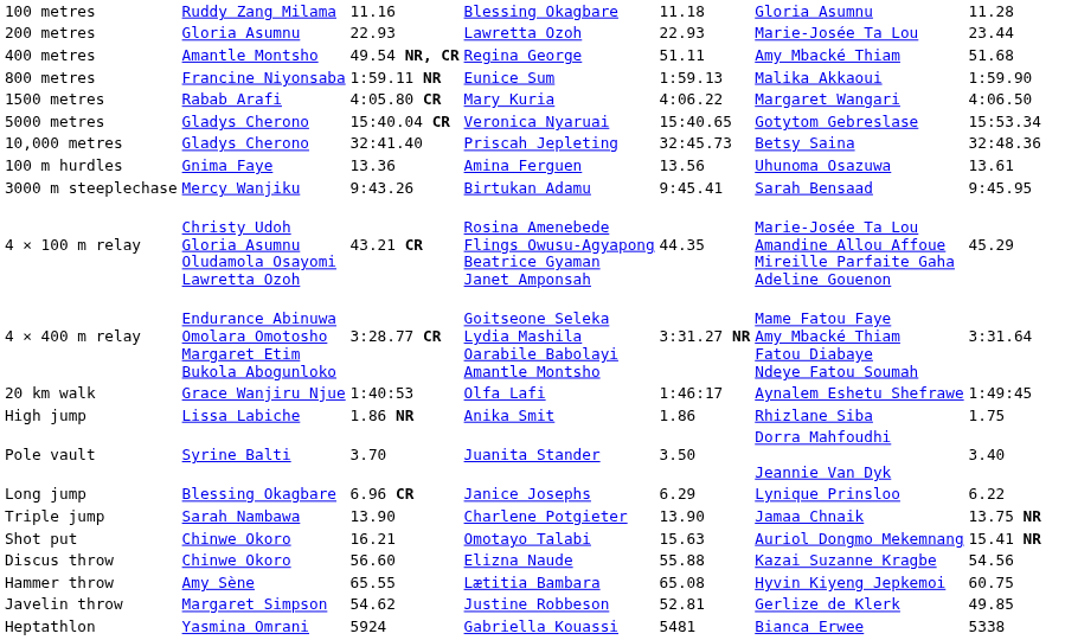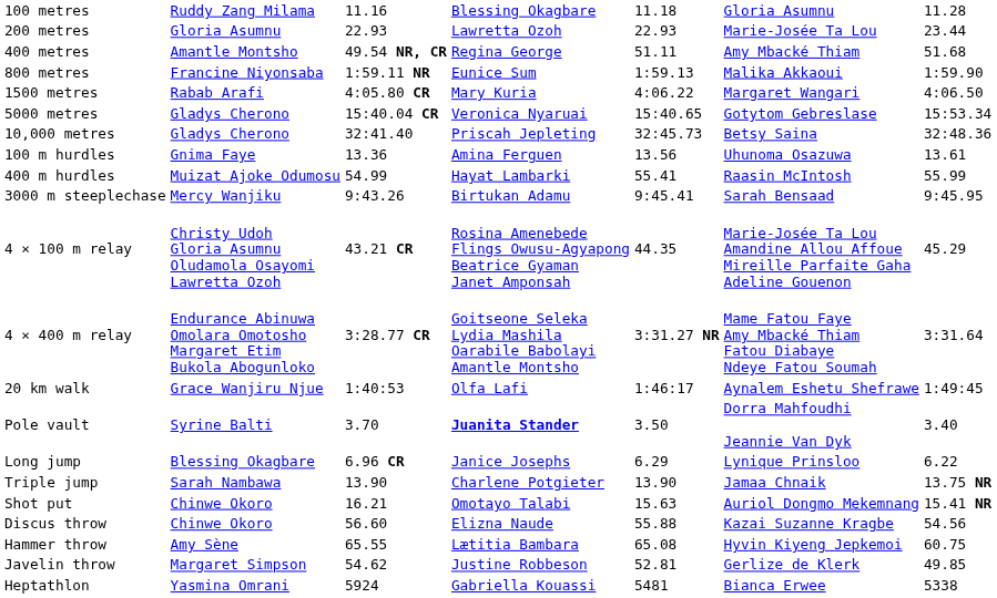 <table>
 <tr>
 <td>100 metres <br></td>
 <td><a href='#'>Ruddy Zang Milama</a> <br> <em></em></td>
 <td>11.16</td>
 <td><a href='#'>Blessing Okagbare</a> <br> <em></em></td>
 <td>11.18</td>
 <td><a href='#'>Gloria Asumnu</a> <br> <em></em></td>
 <td>11.28</td>
 </tr>
 <tr>
 <td>200 metres <br></td>
 <td><a href='#'>Gloria Asumnu</a> <br> <em></em></td>
 <td>22.93</td>
 <td><a href='#'>Lawretta Ozoh</a> <br> <em></em></td>
 <td>22.93</td>
 <td><a href='#'>Marie-Josée Ta Lou</a> <br> <em></em></td>
 <td>23.44</td>
 </tr>
 <tr>
 <td>400 metres <br></td>
 <td><a href='#'>Amantle Montsho</a> <br> <em></em></td>
 <td>49.54 <strong>NR, CR</strong></td>
 <td><a href='#'>Regina George</a> <br> <em></em></td>
 <td>51.11</td>
 <td><a href='#'>Amy Mbacké Thiam</a> <br> <em></em></td>
 <td>51.68</td>
 </tr>
 <tr>
 <td>800 metres <br></td>
 <td><a href='#'>Francine Niyonsaba</a> <br> <em></em></td>
 <td>1:59.11 <strong>NR</strong></td>
 <td><a href='#'>Eunice Sum</a> <br> <em></em></td>
 <td>1:59.13</td>
 <td><a href='#'>Malika Akkaoui</a> <br> <em></em></td>
 <td>1:59.90</td>
 </tr>
 <tr>
 <td>1500 metres <br></td>
 <td><a href='#'>Rabab Arafi</a> <br> <em></em></td>
 <td>4:05.80 <strong>CR</strong></td>
 <td><a href='#'>Mary Kuria</a> <br> <em></em></td>
 <td>4:06.22</td>
 <td><a href='#'>Margaret Wangari</a> <br> <em></em></td>
 <td>4:06.50</td>
 </tr>
 <tr>
 <td>5000 metres <br></td>
 <td><a href='#'>Gladys Cherono</a> <br> <em></em></td>
 <td>15:40.04 <strong>CR</strong></td>
 <td><a href='#'>Veronica Nyaruai</a> <br> <em></em></td>
 <td>15:40.65</td>
 <td><a href='#'>Gotytom Gebreslase</a> <br> <em></em></td>
 <td>15:53.34</td>
 </tr>
 <tr>
 <td>10,000 metres <br></td>
 <td><a href='#'>Gladys Cherono</a> <br> <em></em></td>
 <td>32:41.40</td>
 <td><a href='#'>Priscah Jepleting</a> <br> <em></em></td>
 <td>32:45.73</td>
 <td><a href='#'>Betsy Saina</a> <br> <em></em></td>
 <td>32:48.36</td>
 </tr>
 <tr>
 <td>100 m hurdles <br></td>
 <td><a href='#'>Gnima Faye</a> <br> <em></em></td>
 <td>13.36</td>
 <td><a href='#'>Amina Ferguen</a> <br> <em></em></td>
 <td>13.56</td>
 <td><a href='#'>Uhunoma Osazuwa</a> <br> <em></em></td>
 <td>13.61</td>
 </tr>
 <tr>
+<td>400 m hurdles <br></td>
+<td><a href='#'>Muizat Ajoke Odumosu</a> <br> <em></em></td>
+<td>54.99</td>
+<td><a href='#'>Hayat Lambarki</a> <br> <em></em></td>
+<td>55.41</td>
+<td><a href='#'>Raasin McIntosh</a> <br> <em></em></td>
+<td>55.99</td>
+</tr>
+<tr>
 <td>3000 m steeplechase <br></td>
 <td><a href='#'>Mercy Wanjiku</a> <br> <em></em></td>
 <td>9:43.26</td>
 <td><a href='#'>Birtukan Adamu</a> <br> <em></em></td>
 <td>9:45.41</td>
 <td><a href='#'>Sarah Bensaad</a> <br> <em></em></td>
 <td>9:45.95</td>
 </tr>
 <tr>
 <td>4 × 100 m relay <br></td>
 <td><em></em> <br><a href='#'>Christy Udoh</a><br><a href='#'>Gloria Asumnu</a><br><a href='#'>Oludamola Osayomi</a><br><a href='#'>Lawretta Ozoh</a></td>
 <td>43.21 <strong>CR</strong></td>
 <td><em></em> <br><a href='#'>Rosina Amenebede</a><br><a href='#'>Flings Owusu-Agyapong</a><br><a href='#'>Beatrice Gyaman</a><br><a href='#'>Janet Amponsah</a></td>
 <td>44.35</td>
 <td><em></em><br><a href='#'>Marie-Josée Ta Lou</a><br><a href='#'>Amandine Allou Affoue</a><br><a href='#'>Mireille Parfaite Gaha</a><br><a href='#'>Adeline Gouenon</a></td>
 <td>45.29</td>
 </tr>
 <tr>
 <td>4 × 400 m relay <br></td>
 <td><em></em> <br><a href='#'>Endurance Abinuwa</a><br><a href='#'>Omolara Omotosho</a><br><a href='#'>Margaret Etim</a><br><a href='#'>Bukola Abogunloko</a></td>
 <td>3:28.77 <strong>CR</strong></td>
 <td><em></em> <br><a href='#'>Goitseone Seleka</a><br><a href='#'>Lydia Mashila</a><br><a href='#'>Oarabile Babolayi</a><br><a href='#'>Amantle Montsho</a></td>
 <td>3:31.27 <strong>NR</strong></td>
 <td><em></em><br><a href='#'>Mame Fatou Faye</a><br><a href='#'>Amy Mbacké Thiam</a><br><a href='#'>Fatou Diabaye</a><br><a href='#'>Ndeye Fatou Soumah</a></td>
 <td>3:31.64</td>
 </tr>
 <tr>
 <td>20 km walk <br></td>
 <td><a href='#'>Grace Wanjiru Njue</a> <br> <em></em></td>
 <td>1:40:53</td>
 <td><a href='#'>Olfa Lafi</a> <br> <em></em></td>
 <td>1:46:17</td>
 <td><a href='#'>Aynalem Eshetu Shefrawe</a> <br> <em></em></td>
 <td>1:49:45</td>
 </tr>
 <tr>
-<td>High jump <br></td>
-<td><a href='#'>Lissa Labiche</a> <br> <em></em></td>
-<td>1.86 <strong>NR</strong></td>
-<td><a href='#'>Anika Smit</a> <br> <em></em></td>
-<td>1.86</td>
-<td><a href='#'>Rhizlane Siba</a> <br> <em></em></td>
-<td>1.75</td>
-</tr>
-<tr>
 <td>Pole vault <br></td>
 <td><a href='#'>Syrine Balti</a> <br> <em></em></td>
 <td>3.70</td>
-<td><a href='#'>Juanita Stander</a> <br> <em></em></td>
+<td><strong><a href='#'>Juanita Stander</a> <br> <em></em></strong></td>
 <td>3.50</td>
 <td><a href='#'>Dorra Mahfoudhi</a><br> <em></em> <br> <a href='#'>Jeannie Van Dyk</a> <br><em></em></td>
 <td>3.40</td>
 </tr>
 <tr>
 <td>Long jump <br></td>
 <td><a href='#'>Blessing Okagbare</a> <br> <em></em></td>
 <td>6.96 <strong>CR</strong></td>
 <td><a href='#'>Janice Josephs</a> <br> <em></em></td>
 <td>6.29</td>
 <td><a href='#'>Lynique Prinsloo</a> <br> <em></em></td>
 <td>6.22</td>
 </tr>
 <tr>
 <td>Triple jump <br></td>
 <td><a href='#'>Sarah Nambawa</a> <br> <em></em></td>
 <td>13.90</td>
 <td><a href='#'>Charlene Potgieter</a> <br> <em></em></td>
 <td>13.90</td>
 <td><a href='#'>Jamaa Chnaik</a> <br> <em></em></td>
 <td>13.75 <strong>NR</strong></td>
 </tr>
 <tr>
 <td>Shot put <br></td>
 <td><a href='#'>Chinwe Okoro</a> <br> <em></em></td>
 <td>16.21</td>
 <td><a href='#'>Omotayo Talabi</a> <br> <em></em></td>
 <td>15.63</td>
 <td><a href='#'>Auriol Dongmo Mekemnang</a> <br> <em></em></td>
 <td>15.41 <strong>NR</strong></td>
 </tr>
 <tr>
 <td>Discus throw <br></td>
 <td><a href='#'>Chinwe Okoro</a> <br> <em></em></td>
 <td>56.60</td>
 <td><a href='#'>Elizna Naude</a> <br> <em></em></td>
 <td>55.88</td>
 <td><a href='#'>Kazai Suzanne Kragbe</a> <br> <em></em></td>
 <td>54.56</td>
 </tr>
 <tr>
 <td>Hammer throw <br></td>
 <td><a href='#'>Amy Sène</a> <br> <em></em></td>
 <td>65.55</td>
 <td><a href='#'>Lætitia Bambara</a> <br> <em></em></td>
 <td>65.08</td>
 <td><a href='#'>Hyvin Kiyeng Jepkemoi</a> <br> <em></em></td>
 <td>60.75</td>
 </tr>
 <tr>
 <td>Javelin throw <br></td>
 <td><a href='#'>Margaret Simpson</a> <br> <em></em></td>
 <td>54.62</td>
 <td><a href='#'>Justine Robbeson</a> <br> <em></em></td>
 <td>52.81</td>
 <td><a href='#'>Gerlize de Klerk</a> <br> <em></em></td>
 <td>49.85</td>
 </tr>
 <tr>
 <td>Heptathlon <br></td>
 <td><a href='#'>Yasmina Omrani</a> <br> <em></em></td>
 <td>5924</td>
 <td><a href='#'>Gabriella Kouassi</a> <br> <em></em></td>
 <td>5481</td>
 <td><a href='#'>Bianca Erwee</a> <br> <em></em></td>
 <td>5338</td>
 </tr>
 </table>
